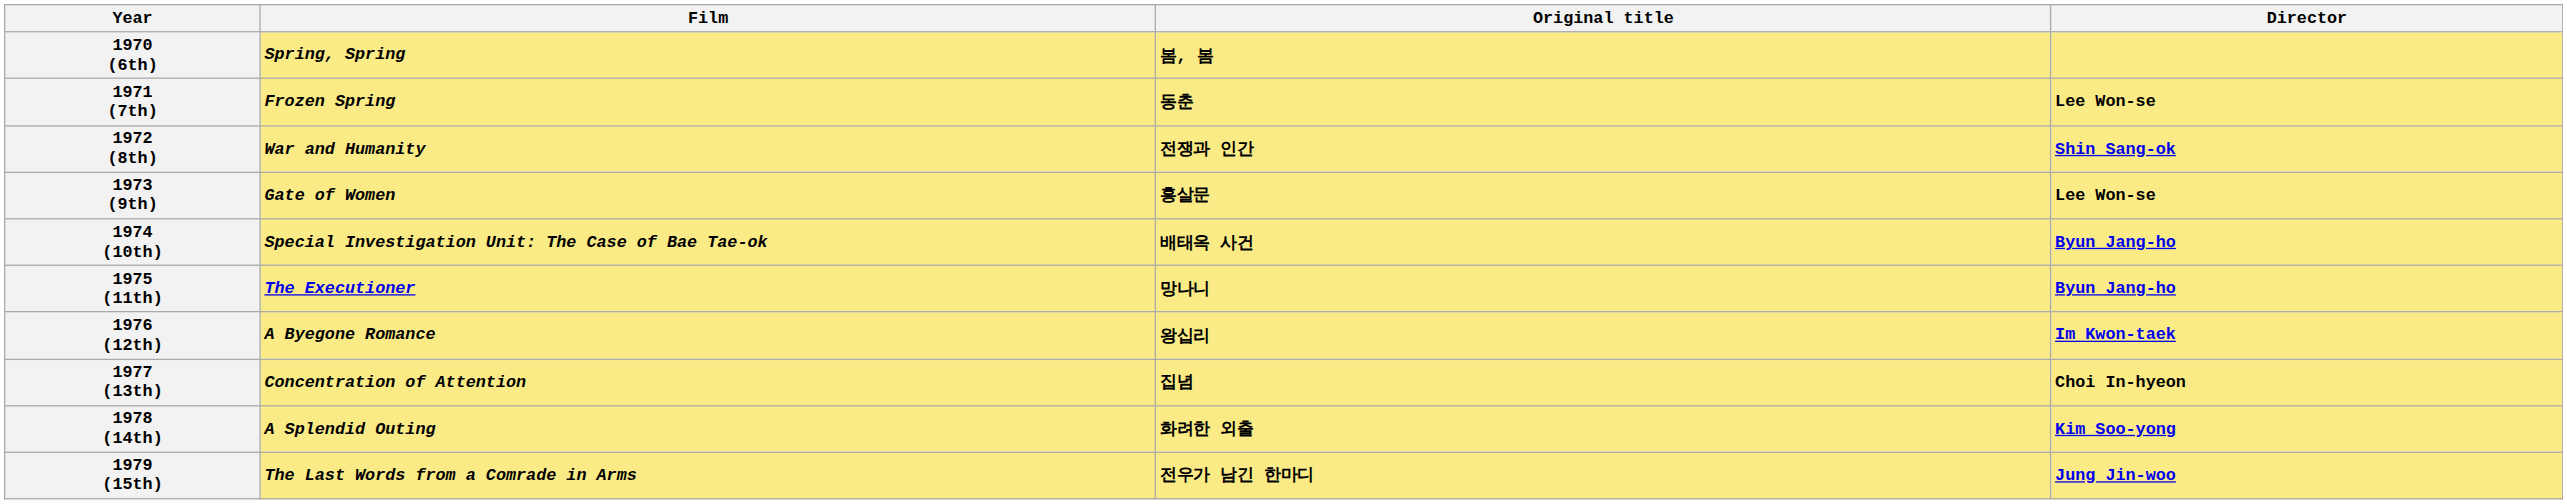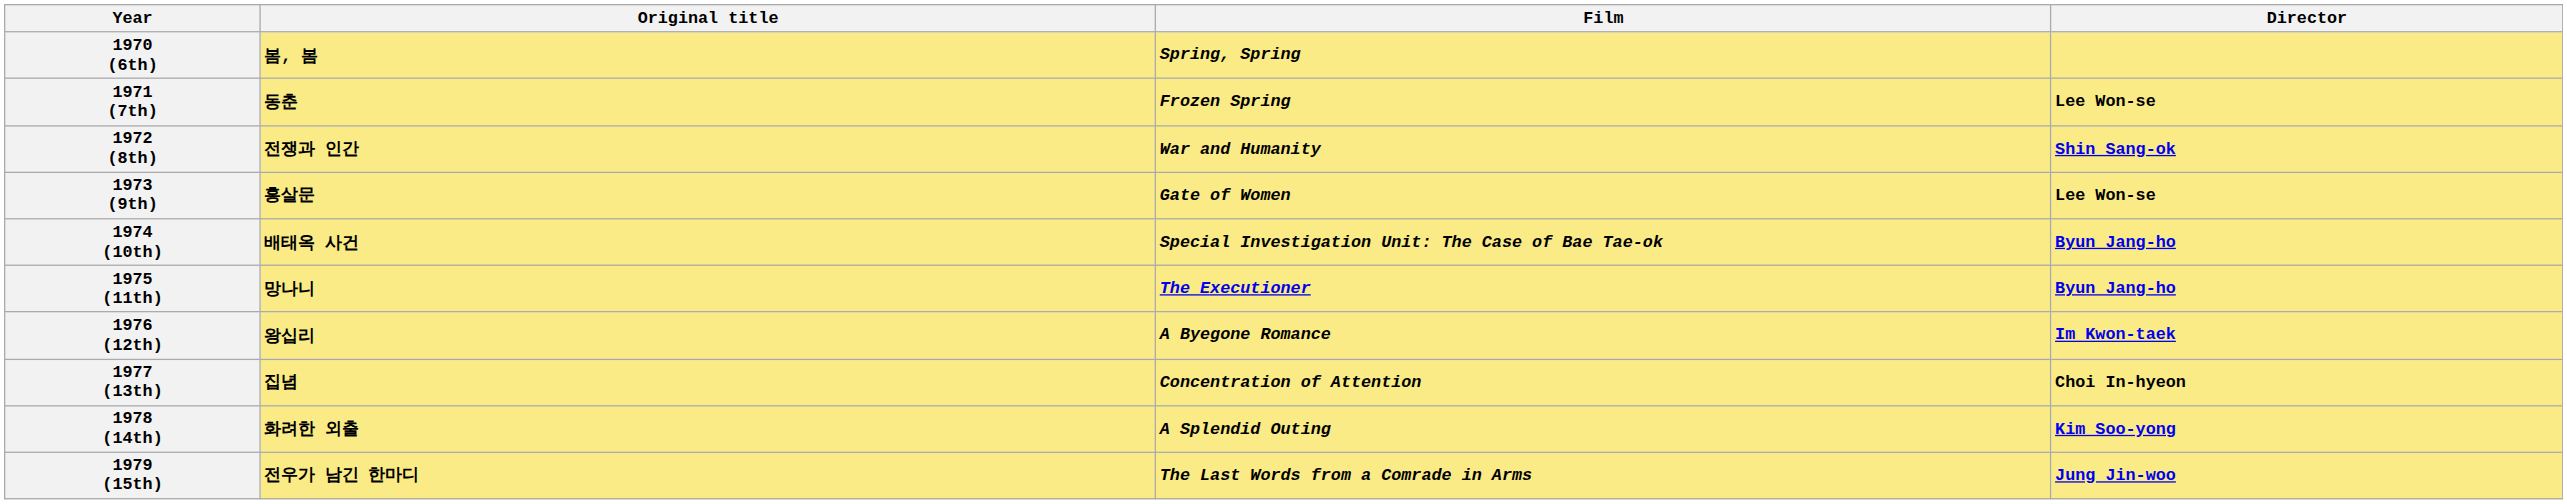 <table class="wikitable" width="100%">
 <tr>
 <th style="width:10%;">Year</th>
+<th style="width:35%;">Original title</th>
 <th style="width:35%;">Film</th>
-<th style="width:35%;">Original title</th>
 <th style="width:20%;">Director</th>
 </tr>
 <tr>
 <th>1970<br>(6th)</th>
+<td style="background:#FAEB86;"><strong>봄, 봄</strong></td>
 <td style="background:#FAEB86;"><strong><em>Spring, Spring </em></strong></td>
-<td style="background:#FAEB86;"><strong>봄, 봄</strong></td>
 <td style="background:#FAEB86;"></td>
 </tr>
 <tr>
 <th>1971<br>(7th)</th>
+<td style="background:#FAEB86;"><strong>동춘</strong></td>
 <td style="background:#FAEB86;"><strong><em>Frozen Spring </em></strong></td>
-<td style="background:#FAEB86;"><strong>동춘</strong></td>
 <td style="background:#FAEB86;"><strong>Lee Won-se</strong></td>
 </tr>
 <tr>
 <th>1972<br>(8th)</th>
+<td style="background:#FAEB86;"><strong>전쟁과 인간</strong></td>
 <td style="background:#FAEB86;"><strong><em>War and Humanity </em></strong></td>
-<td style="background:#FAEB86;"><strong>전쟁과 인간</strong></td>
 <td style="background:#FAEB86;"><strong><a href='#'>Shin Sang-ok</a></strong></td>
 </tr>
 <tr>
 <th>1973<br>(9th)</th>
+<td style="background:#FAEB86;"><strong>홍살문</strong></td>
 <td style="background:#FAEB86;"><strong><em>Gate of Women </em></strong></td>
-<td style="background:#FAEB86;"><strong>홍살문</strong></td>
 <td style="background:#FAEB86;"><strong>Lee Won-se</strong></td>
 </tr>
 <tr>
 <th>1974<br>(10th)</th>
+<td style="background:#FAEB86;"><strong>배태옥 사건</strong></td>
 <td style="background:#FAEB86;"><strong><em>Special Investigation Unit: The Case of Bae Tae-ok </em></strong></td>
-<td style="background:#FAEB86;"><strong>배태옥 사건</strong></td>
 <td style="background:#FAEB86;"><strong><a href='#'>Byun Jang-ho</a></strong></td>
 </tr>
 <tr>
 <th>1975<br>(11th)</th>
+<td style="background:#FAEB86;"><strong>망나니</strong></td>
 <td style="background:#FAEB86;"><strong><em><a href='#'>The Executioner</a> </em></strong></td>
-<td style="background:#FAEB86;"><strong>망나니</strong></td>
 <td style="background:#FAEB86;"><strong><a href='#'>Byun Jang-ho</a></strong></td>
 </tr>
 <tr>
 <th>1976<br>(12th)</th>
+<td style="background:#FAEB86;"><strong>왕십리</strong></td>
 <td style="background:#FAEB86;"><strong><em>A Byegone Romance </em></strong></td>
-<td style="background:#FAEB86;"><strong>왕십리</strong></td>
 <td style="background:#FAEB86;"><strong><a href='#'>Im Kwon-taek</a></strong></td>
 </tr>
 <tr>
 <th>1977<br>(13th)</th>
+<td style="background:#FAEB86;"><strong>집념</strong></td>
 <td style="background:#FAEB86;"><strong><em>Concentration of Attention </em></strong></td>
-<td style="background:#FAEB86;"><strong>집념</strong></td>
 <td style="background:#FAEB86;"><strong>Choi In-hyeon</strong></td>
 </tr>
 <tr>
 <th>1978<br>(14th)</th>
+<td style="background:#FAEB86;"><strong>화려한 외출</strong></td>
 <td style="background:#FAEB86;"><strong><em>A Splendid Outing </em></strong></td>
-<td style="background:#FAEB86;"><strong>화려한 외출</strong></td>
 <td style="background:#FAEB86;"><strong><a href='#'>Kim Soo-yong</a></strong></td>
 </tr>
 <tr>
 <th>1979<br>(15th)</th>
+<td style="background:#FAEB86;"><strong>전우가 남긴 한마디</strong></td>
 <td style="background:#FAEB86;"><strong><em>The Last Words from a Comrade in Arms </em></strong></td>
-<td style="background:#FAEB86;"><strong>전우가 남긴 한마디</strong></td>
 <td style="background:#FAEB86;"><strong><a href='#'>Jung Jin-woo</a></strong></td>
 </tr>
 </table>
